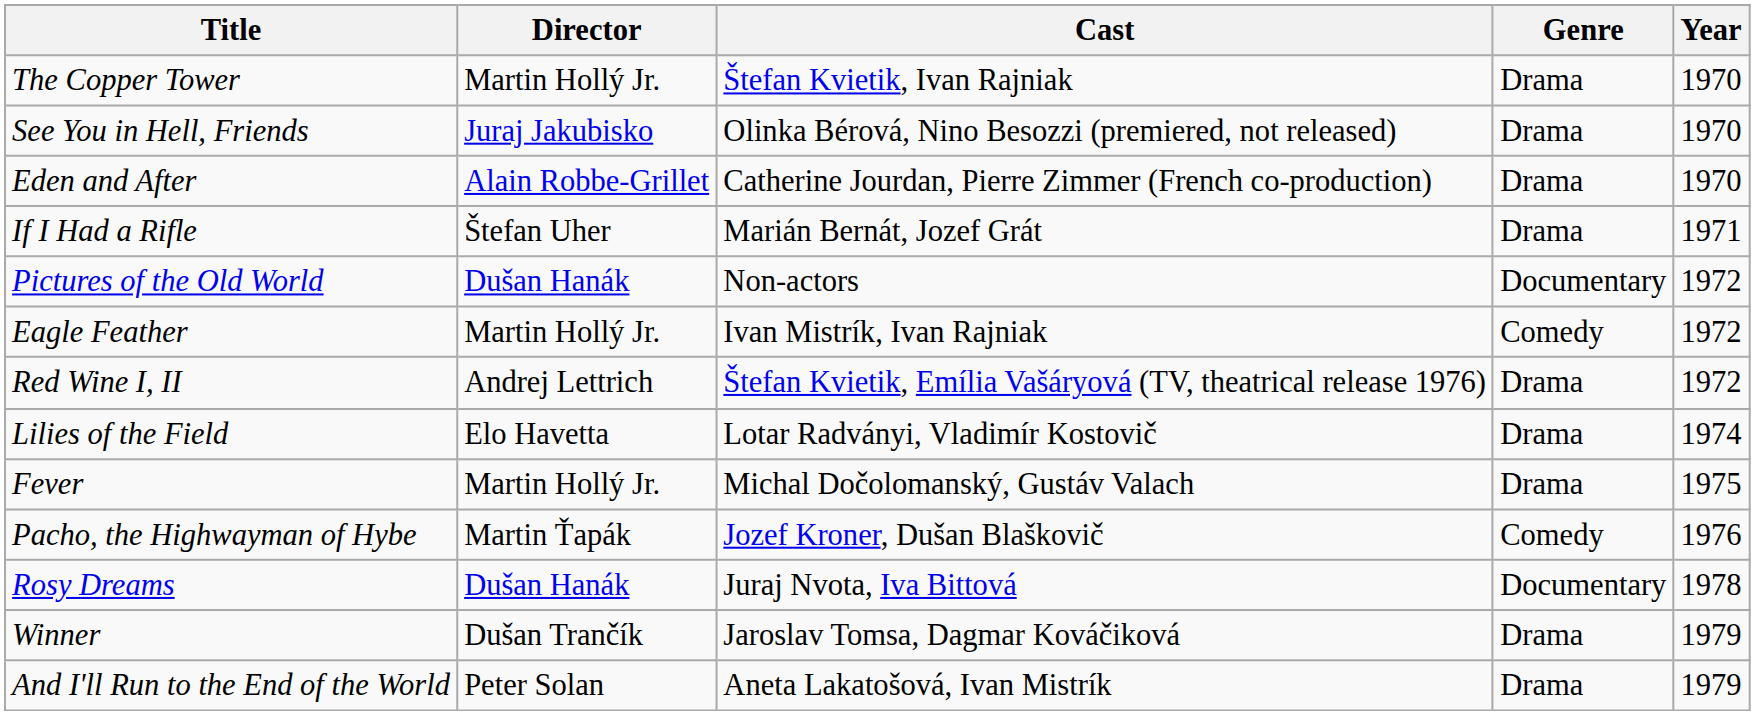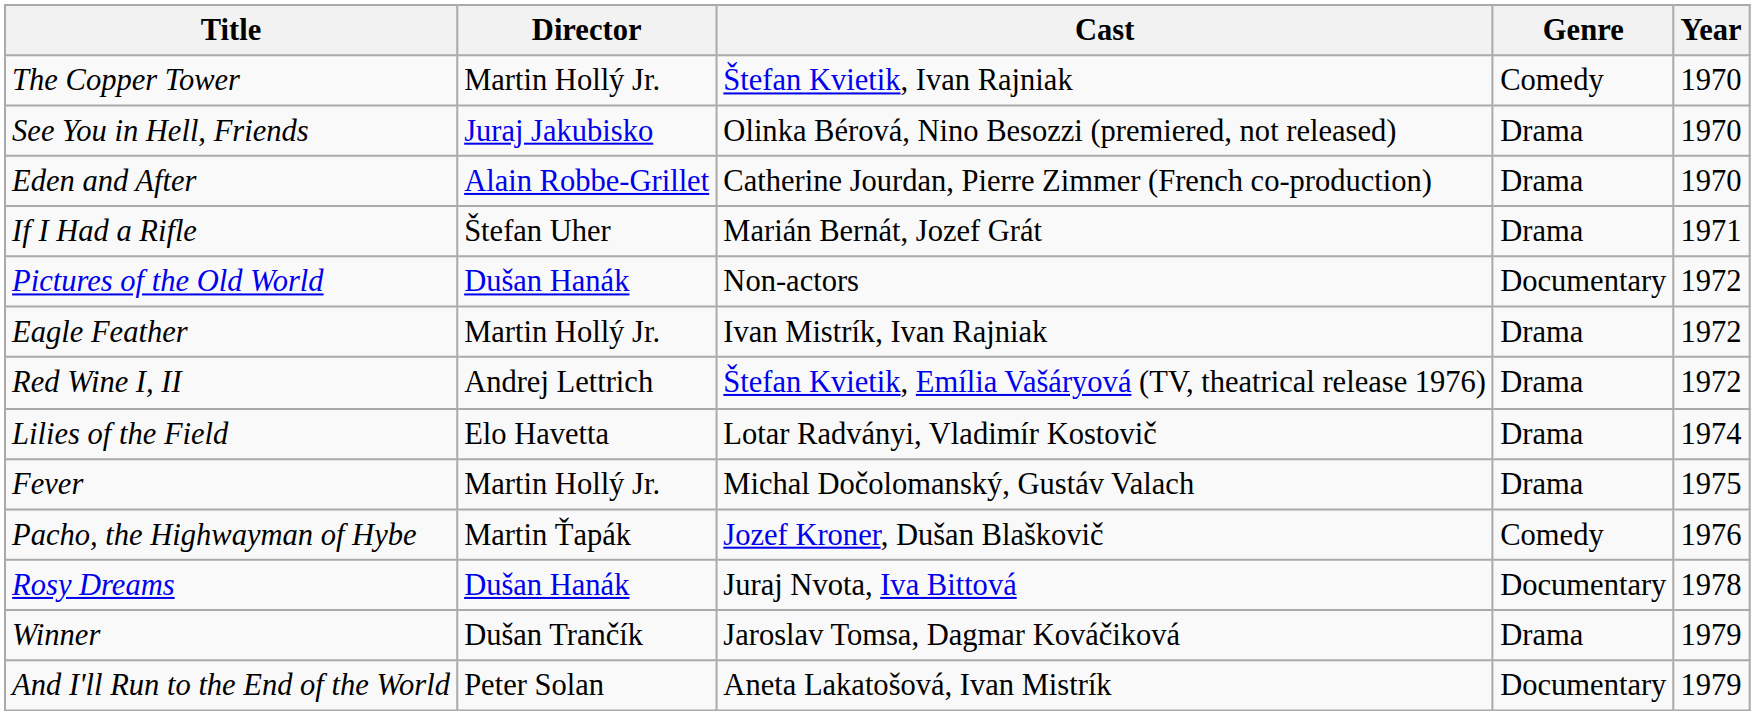 <table class="wikitable" style="font-size: 95%;">
 <tr>
 <th>Title</th>
 <th>Director</th>
 <th>Cast</th>
 <th>Genre</th>
 <th>Year</th>
 </tr>
 <tr>
 <td><em>The Copper Tower</em></td>
 <td>Martin Hollý Jr.</td>
 <td><a href='#'>Štefan Kvietik</a>, Ivan Rajniak</td>
-<td>Drama</td>
+<td>Comedy</td>
 <td>1970</td>
 </tr>
 <tr>
 <td><em>See You in Hell, Friends</em></td>
 <td><a href='#'>Juraj Jakubisko</a></td>
 <td>Olinka Bérová, Nino Besozzi (premiered, not released)</td>
 <td>Drama</td>
 <td>1970</td>
 </tr>
 <tr>
 <td><em>Eden and After</em></td>
 <td><a href='#'>Alain Robbe-Grillet</a> </td>
 <td>Catherine Jourdan, Pierre Zimmer (French co-production)</td>
 <td>Drama</td>
 <td>1970</td>
 </tr>
 <tr>
 <td><em>If I Had a Rifle</em></td>
 <td>Štefan Uher</td>
 <td>Marián Bernát, Jozef Grát</td>
 <td>Drama</td>
 <td>1971</td>
 </tr>
 <tr>
 <td><em><a href='#'>Pictures of the Old World</a></em></td>
 <td><a href='#'>Dušan Hanák</a></td>
 <td>Non-actors</td>
 <td>Documentary</td>
 <td>1972</td>
 </tr>
 <tr>
 <td><em>Eagle Feather</em></td>
 <td>Martin Hollý Jr.</td>
 <td>Ivan Mistrík, Ivan Rajniak</td>
-<td>Comedy</td>
+<td>Drama</td>
 <td>1972</td>
 </tr>
 <tr>
 <td><em>Red Wine I, II</em></td>
 <td>Andrej Lettrich</td>
 <td><a href='#'>Štefan Kvietik</a>, <a href='#'>Emília Vašáryová</a> (TV, theatrical release 1976)</td>
 <td>Drama</td>
 <td>1972</td>
 </tr>
 <tr>
 <td><em>Lilies of the Field</em></td>
 <td>Elo Havetta</td>
 <td>Lotar Radványi, Vladimír Kostovič</td>
 <td>Drama</td>
 <td>1974</td>
 </tr>
 <tr>
 <td><em>Fever</em></td>
 <td>Martin Hollý Jr.</td>
 <td>Michal Dočolomanský, Gustáv Valach</td>
 <td>Drama</td>
 <td>1975</td>
 </tr>
 <tr>
 <td><em>Pacho, the Highwayman of Hybe</em></td>
 <td>Martin Ťapák</td>
 <td><a href='#'>Jozef Kroner</a>, Dušan Blaškovič</td>
 <td>Comedy</td>
 <td>1976</td>
 </tr>
 <tr>
 <td><em><a href='#'>Rosy Dreams</a></em></td>
 <td><a href='#'>Dušan Hanák</a></td>
 <td>Juraj Nvota, <a href='#'>Iva Bittová</a></td>
 <td>Documentary</td>
 <td>1978</td>
 </tr>
 <tr>
 <td><em>Winner</em></td>
 <td>Dušan Trančík</td>
 <td>Jaroslav Tomsa, Dagmar Kováčiková</td>
 <td>Drama</td>
 <td>1979</td>
 </tr>
 <tr>
 <td><em>And I'll Run to the End of the World</em></td>
 <td>Peter Solan</td>
 <td>Aneta Lakatošová, Ivan Mistrík</td>
-<td>Drama</td>
+<td>Documentary</td>
 <td>1979</td>
 </tr>
 </table>
